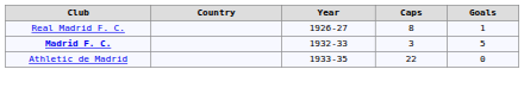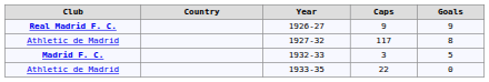 <table align="center" bgcolor="#f7f8ff" cellpadding="3" cellspacing="0" border="1" style="font-size: 95%; border: gray solid 1px; border-collapse: collapse;">
 <tr align=center bgcolor=#DDDDDD style="color:black;">
 <th width="190">Club</th>
 <th width="170">Country</th>
 <th width="120">Year</th>
 <th width="90">Caps</th>
 <th width="90">Goals</th>
 </tr>
 <tr align=center>
-<td><a href='#'>Real Madrid F. C.</a></td>
+<td><strong><a href='#'>Real Madrid F. C.</a></strong></td>
 <td></td>
 <td>1926-27</td>
+<td>9</td>
+<td>9</td>
+</tr>
+<tr align=center>
+<td><a href='#'>Athletic de Madrid</a></td>
+<td></td>
+<td>1927-32</td>
+<td>117</td>
 <td>8</td>
-<td>1</td>
 </tr>
 <tr align=center>
 <td><strong><a href='#'>Madrid F. C.</a></strong></td>
 <td></td>
 <td>1932-33</td>
 <td>3</td>
 <td>5</td>
 </tr>
 <tr align=center>
 <td><a href='#'>Athletic de Madrid</a></td>
 <td></td>
 <td>1933-35</td>
 <td>22</td>
 <td>0</td>
 </tr>
 </table>
